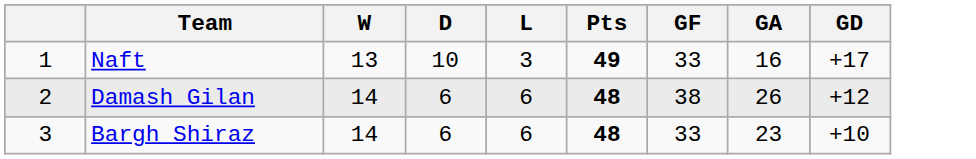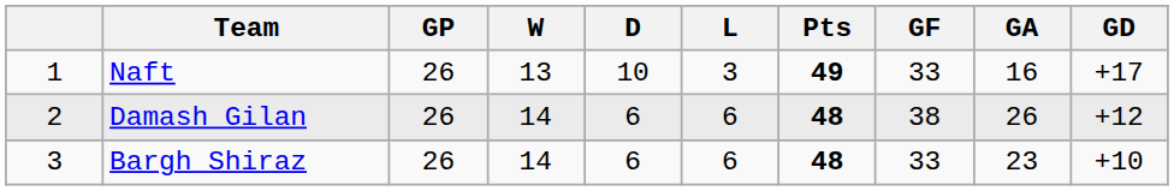 <table class="wikitable" style="text-align: center">
 <tr>
 <th width=40></th>
 <th width=130>Team</th>
+<th width=40>GP</th>
 <th width=40>W</th>
 <th width=40>D</th>
 <th width=40>L</th>
 <th width=40><strong>Pts</strong></th>
 <th width=40>GF</th>
 <th width=40>GA</th>
 <th width=40>GD</th>
 </tr>
 <tr>
 <td>1</td>
 <td style="text-align:left"><a href='#'>Naft</a></td>
+<td>26</td>
 <td>13</td>
 <td>10</td>
 <td>3</td>
 <td><strong>49</strong></td>
 <td>33</td>
 <td>16</td>
 <td>+17</td>
 </tr>
 <tr style="background:#EBEBEB">
 <td>2</td>
 <td style="text-align:left"><a href='#'>Damash Gilan</a></td>
+<td>26</td>
 <td>14</td>
 <td>6</td>
 <td>6</td>
 <td><strong>48</strong></td>
 <td>38</td>
 <td>26</td>
 <td>+12</td>
 </tr>
 <tr>
 <td>3</td>
 <td style="text-align:left"><a href='#'>Bargh Shiraz</a></td>
+<td>26</td>
 <td>14</td>
 <td>6</td>
 <td>6</td>
 <td><strong>48</strong></td>
 <td>33</td>
 <td>23</td>
 <td>+10</td>
 </tr>
 </table>
